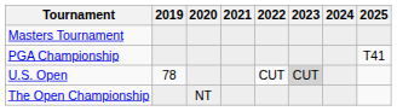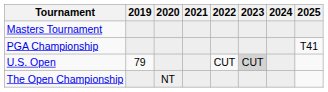 <table class="wikitable" style="font-size:95%;text-align:center;">
 <tr>
 <th>Tournament</th>
 <th>2019</th>
 <th>2020</th>
 <th>2021</th>
 <th>2022</th>
 <th>2023</th>
 <th>2024</th>
 <th>2025</th>
 </tr>
 <tr>
 <td align=left><a href='#'>Masters Tournament</a></td>
 <td style="background:#eeeeee;"></td>
 <td style="background:#eeeeee;"></td>
 <td style="background:#eeeeee;"></td>
 <td style="background:#eeeeee;"></td>
 <td style="background:#eeeeee;"></td>
 <td style="background:#eeeeee;"></td>
 <td style="background:#eeeeee;"></td>
 </tr>
 <tr>
 <td align=left><a href='#'>PGA Championship</a></td>
 <td style="background:#eeeeee;"></td>
 <td style="background:#eeeeee;"></td>
 <td style="background:#eeeeee;"></td>
 <td style="background:#eeeeee;"></td>
 <td style="background:#eeeeee;"></td>
 <td style="background:#eeeeee;"></td>
 <td>T41</td>
 </tr>
 <tr>
 <td align=left><a href='#'>U.S. Open</a></td>
-<td>78</td>
+<td>79</td>
 <td style="background:#eeeeee;"></td>
 <td style="background:#eeeeee;"></td>
 <td>CUT</td>
 <td style="background: lightgrey;">CUT</td>
 <td style="background:#eeeeee;"></td>
 <td></td>
 </tr>
 <tr>
 <td align=left><a href='#'>The Open Championship</a></td>
 <td style="background:#eeeeee;"></td>
 <td style="background:#eeeeee;">NT</td>
 <td style="background:#eeeeee;"></td>
 <td style="background:#eeeeee;"></td>
 <td style="background:#eeeeee;"></td>
 <td style="background:#eeeeee;"></td>
 <td></td>
 </tr>
 </table>
